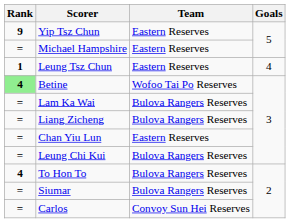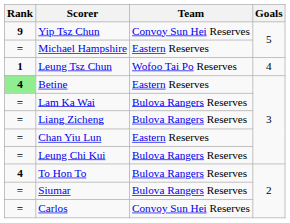 <table class="wikitable">
 <tr>
 <th>Rank</th>
 <th>Scorer</th>
 <th>Team</th>
 <th>Goals</th>
 </tr>
 <tr>
 <td align=center><strong>9</strong></td>
 <td> <a href='#'>Yip Tsz Chun</a></td>
-<td><a href='#'>Eastern</a> Reserves</td>
+<td><a href='#'>Convoy Sun Hei</a> Reserves</td>
 <td rowspan="2" style="text-align:center;">5</td>
 </tr>
 <tr>
 <td align=center><strong>=</strong></td>
 <td> <a href='#'>Michael Hampshire</a></td>
 <td><a href='#'>Eastern</a> Reserves</td>
 </tr>
 <tr>
 <td align=center><strong>1</strong></td>
 <td> <a href='#'>Leung Tsz Chun</a></td>
-<td><a href='#'>Eastern</a> Reserves</td>
+<td><a href='#'>Wofoo Tai Po</a> Reserves</td>
 <td align=center>4</td>
 </tr>
 <tr>
 <td align=center style="background: lightgreen;"><strong>4</strong></td>
 <td> <a href='#'>Betine</a></td>
-<td><a href='#'>Wofoo Tai Po</a> Reserves</td>
+<td><a href='#'>Eastern</a> Reserves</td>
 <td rowspan="5" style="text-align:center;">3</td>
 </tr>
 <tr>
 <td align=center><strong>=</strong></td>
 <td> <a href='#'>Lam Ka Wai</a></td>
 <td><a href='#'>Bulova Rangers</a> Reserves</td>
 </tr>
 <tr>
 <td align=center><strong>=</strong></td>
 <td> <a href='#'>Liang Zicheng</a></td>
 <td><a href='#'>Bulova Rangers</a> Reserves</td>
 </tr>
 <tr>
 <td align=center><strong>=</strong></td>
 <td> <a href='#'>Chan Yiu Lun</a></td>
 <td><a href='#'>Eastern</a> Reserves</td>
 </tr>
 <tr>
 <td align=center><strong>=</strong></td>
 <td> <a href='#'>Leung Chi Kui</a></td>
 <td><a href='#'>Bulova Rangers</a> Reserves</td>
 </tr>
 <tr>
 <td align=center><strong>4</strong></td>
 <td> <a href='#'>To Hon To</a></td>
 <td><a href='#'>Bulova Rangers</a> Reserves</td>
 <td rowspan="3" style="text-align:center;">2</td>
 </tr>
 <tr>
 <td align=center><strong>=</strong></td>
 <td> <a href='#'>Siumar</a></td>
 <td><a href='#'>Bulova Rangers</a> Reserves</td>
 </tr>
 <tr>
 <td align=center><strong>=</strong></td>
 <td> <a href='#'>Carlos</a></td>
 <td><a href='#'>Convoy Sun Hei</a> Reserves</td>
 </tr>
 </table>
